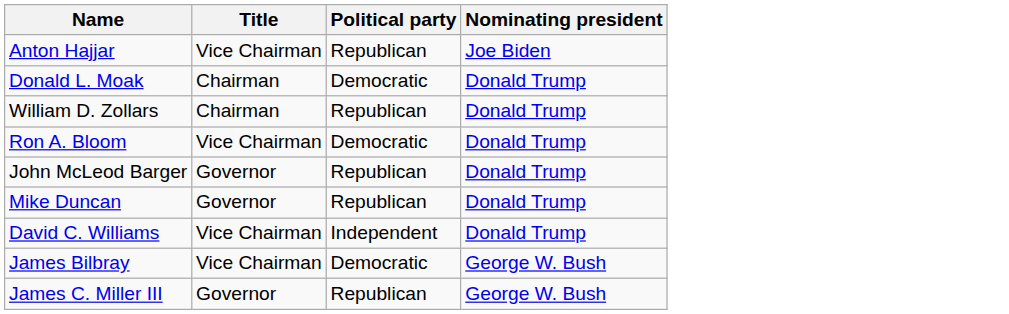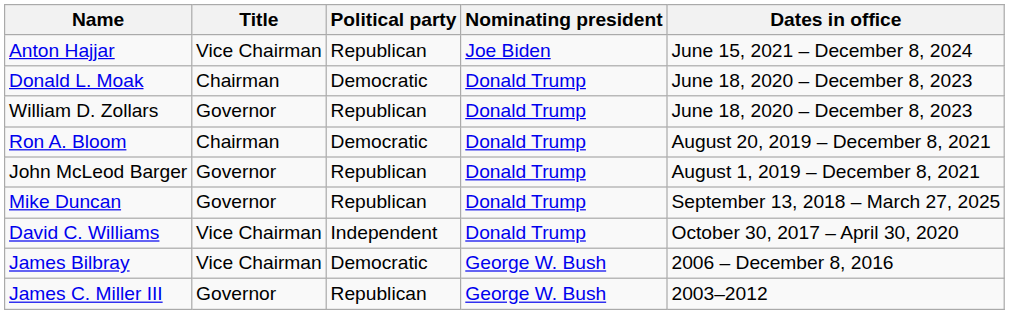 <table class="wikitable">
 <tr>
 <th>Name</th>
 <th>Title</th>
 <th>Political party</th>
 <th>Nominating president</th>
+<th>Dates in office</th>
 </tr>
 <tr>
 <td><a href='#'>Anton Hajjar</a></td>
 <td>Vice Chairman</td>
 <td>Republican</td>
 <td><a href='#'>Joe Biden</a></td>
+<td>June 15, 2021 – December 8, 2024</td>
 </tr>
 <tr>
 <td><a href='#'>Donald L. Moak</a></td>
 <td>Chairman</td>
 <td>Democratic</td>
 <td><a href='#'>Donald Trump</a></td>
+<td>June 18, 2020 – December 8, 2023</td>
 </tr>
 <tr>
 <td>William D. Zollars</td>
-<td>Chairman</td>
+<td>Governor</td>
 <td>Republican</td>
 <td><a href='#'>Donald Trump</a></td>
+<td>June 18, 2020 – December 8, 2023</td>
 </tr>
 <tr>
 <td><a href='#'>Ron A. Bloom</a></td>
-<td>Vice Chairman</td>
+<td>Chairman</td>
 <td>Democratic</td>
 <td><a href='#'>Donald Trump</a></td>
+<td>August 20, 2019 – December 8, 2021</td>
 </tr>
 <tr>
 <td>John McLeod Barger</td>
 <td>Governor</td>
 <td>Republican</td>
 <td><a href='#'>Donald Trump</a></td>
+<td>August 1, 2019 – December 8, 2021</td>
 </tr>
 <tr>
 <td><a href='#'>Mike Duncan</a></td>
 <td>Governor</td>
 <td>Republican</td>
 <td><a href='#'>Donald Trump</a></td>
+<td>September 13, 2018 – March 27, 2025</td>
 </tr>
 <tr>
 <td><a href='#'>David C. Williams</a></td>
 <td>Vice Chairman</td>
 <td>Independent</td>
 <td><a href='#'>Donald Trump</a></td>
+<td>October 30, 2017 – April 30, 2020</td>
 </tr>
 <tr>
 <td><a href='#'>James Bilbray</a></td>
 <td>Vice Chairman</td>
 <td>Democratic</td>
 <td><a href='#'>George W. Bush</a></td>
+<td>2006 – December 8, 2016</td>
 </tr>
 <tr>
 <td><a href='#'>James C. Miller III</a></td>
 <td>Governor</td>
 <td>Republican</td>
 <td><a href='#'>George W. Bush</a></td>
+<td>2003–2012</td>
 </tr>
 </table>
